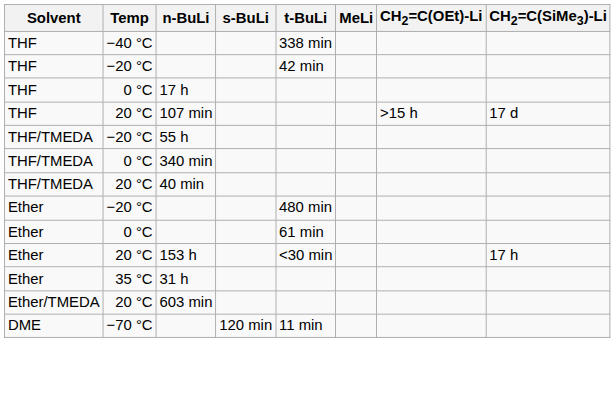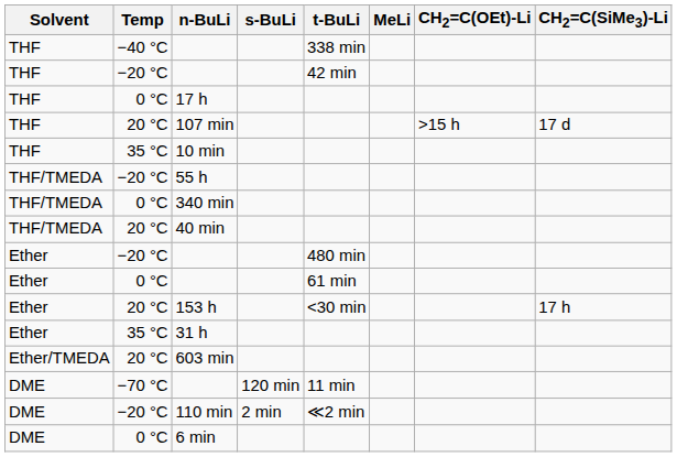 <table class="wikitable">
 <tr>
 <th>Solvent</th>
 <th>Temp</th>
 <th>n-BuLi</th>
 <th>s-BuLi</th>
 <th>t-BuLi</th>
 <th>MeLi</th>
 <th>CH<sub>2</sub>=C(OEt)-Li</th>
 <th>CH<sub>2</sub>=C(SiMe<sub>3</sub>)-Li</th>
 </tr>
 <tr>
 <td>THF</td>
 <td style="text-align:right;">−40 °C</td>
 <td></td>
 <td></td>
 <td>338 min</td>
 <td></td>
 <td></td>
 <td></td>
 </tr>
 <tr>
 <td>THF</td>
 <td style="text-align:right;">−20 °C</td>
 <td></td>
 <td></td>
 <td>42 min</td>
 <td></td>
 <td></td>
 <td></td>
 </tr>
 <tr>
 <td>THF</td>
 <td style="text-align:right;">0 °C</td>
 <td>17 h</td>
 <td></td>
 <td></td>
 <td></td>
 <td></td>
 <td></td>
 </tr>
 <tr>
 <td>THF</td>
 <td style="text-align:right;">20 °C</td>
 <td>107 min</td>
 <td></td>
 <td></td>
 <td></td>
 <td>>15 h</td>
 <td>17 d</td>
+</tr>
+<tr>
+<td>THF</td>
+<td style="text-align:right;">35 °C</td>
+<td>10 min</td>
+<td></td>
+<td></td>
+<td></td>
+<td></td>
+<td></td>
 </tr>
 <tr>
 <td>THF/TMEDA</td>
 <td style="text-align:right;">−20 °C</td>
 <td>55 h</td>
 <td></td>
 <td></td>
 <td></td>
 <td></td>
 <td></td>
 </tr>
 <tr>
 <td>THF/TMEDA</td>
 <td style="text-align:right;">0 °C</td>
 <td>340 min</td>
 <td></td>
 <td></td>
 <td></td>
 <td></td>
 <td></td>
 </tr>
 <tr>
 <td>THF/TMEDA</td>
 <td style="text-align:right;">20 °C</td>
 <td>40 min</td>
 <td></td>
 <td></td>
 <td></td>
 <td></td>
 <td></td>
 </tr>
 <tr>
 <td>Ether</td>
 <td style="text-align:right;">−20 °C</td>
 <td></td>
 <td></td>
 <td>480 min</td>
 <td></td>
 <td></td>
 <td></td>
 </tr>
 <tr>
 <td>Ether</td>
 <td style="text-align:right;">0 °C</td>
 <td></td>
 <td></td>
 <td>61 min</td>
 <td></td>
 <td></td>
 <td></td>
 </tr>
 <tr>
 <td>Ether</td>
 <td style="text-align:right;">20 °C</td>
 <td>153 h</td>
 <td></td>
 <td><30 min</td>
 <td></td>
 <td></td>
 <td>17 h</td>
 </tr>
 <tr>
 <td>Ether</td>
 <td style="text-align:right;">35 °C</td>
 <td>31 h</td>
 <td></td>
 <td></td>
 <td></td>
 <td></td>
 <td></td>
 </tr>
 <tr>
 <td>Ether/TMEDA</td>
 <td style="text-align:right;">20 °C</td>
 <td>603 min</td>
 <td></td>
 <td></td>
 <td></td>
 <td></td>
 <td></td>
 </tr>
 <tr>
 <td>DME</td>
 <td style="text-align:right;">−70 °C</td>
 <td></td>
 <td>120 min</td>
 <td>11 min</td>
 <td></td>
 <td></td>
 <td></td>
 </tr>
+<tr>
+<td>DME</td>
+<td style="text-align:right;">−20 °C</td>
+<td>110 min</td>
+<td>2 min</td>
+<td>≪2 min</td>
+<td></td>
+<td></td>
+<td></td>
+</tr>
+<tr>
+<td>DME</td>
+<td style="text-align:right;">0 °C</td>
+<td>6 min</td>
+<td></td>
+<td></td>
+<td></td>
+<td></td>
+<td></td>
+</tr>
 </table>
